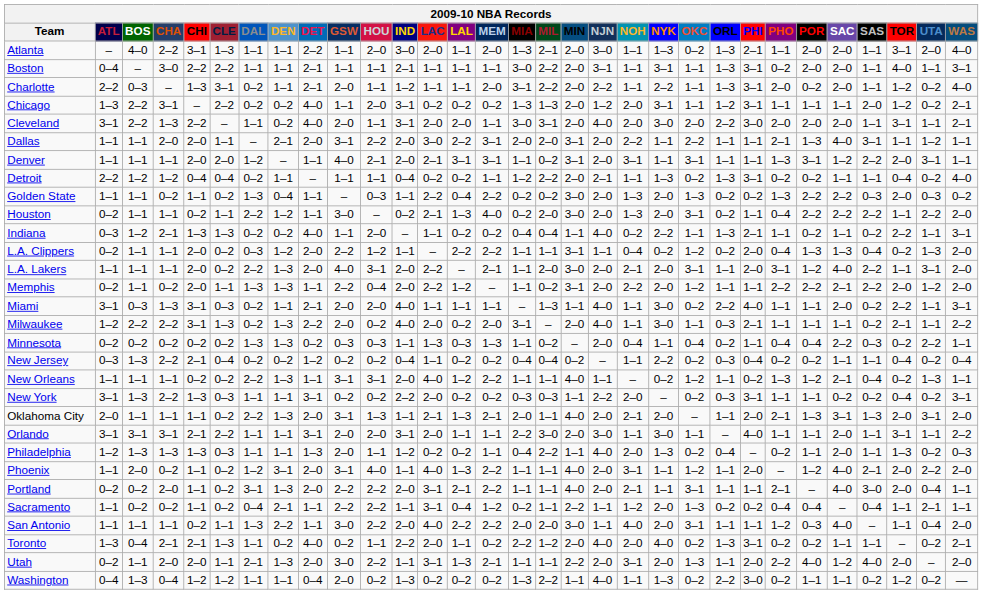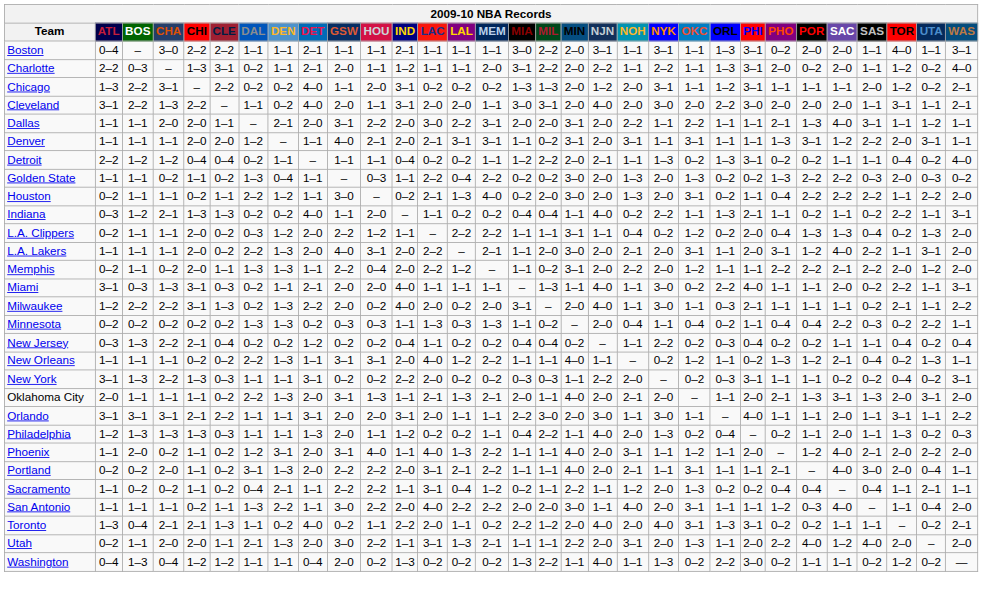 <table class="wikitable mw-collapsible mw-collapsed" style="font-size:86%; text-align:center;">
 <tr>
 <th colspan=31>2009-10 NBA Records</th>
 </tr>
 <tr>
 <th width=100>Team</th>
 <th style="background:#00004d;color:#C41E3a;width=35">ATL</th>
 <th style="background:#006400;color:#FFFFFF;width=35">BOS</th>
 <th style="background:#253E6A;color:#DF5106;width=35">CHA</th>
 <th style="background:#FF0000;color:#000000;width=35">CHI</th>
 <th style="background:#9F1F32;color:#001D43;width=35">CLE</th>
 <th style="background:#0055BA;color:#898D8F;width=35">DAL</th>
 <th style="background:#4C92CC;color:#FDB827;width=35">DEN</th>
 <th style="background:#006BB7;color:#ED164B;width=35">DET</th>
 <th style="background:#072E63;color:#DC5A34;width=35">GSW</th>
 <th style="background:#D31145;color:#CBD4D8;width=35">HOU</th>
 <th style="background:#000080;color:#FFD700;width=35">IND</th>
 <th style="background:#F9160D;color:#1A2E8B;width=35">LAC</th>
 <th style="background:#800080;color:#FFD700;width=35">LAL</th>
 <th style="background:#00265B;color:#BAD1EB;width=35">MEM</th>
 <th style="background:#000000;color:#8B0000;width=35">MIA</th>
 <th style="background:#00471B;color:#AC1A2F;width=35">MIL</th>
 <th style="background:#044D80;color:#000000;width=35">MIN</th>
 <th style="background:#12305B;color:#C4CED4;width=35">NJN</th>
 <th style="background:#0093B1;color:#FDB827;width=35">NOH</th>
 <th style="background:#0000FF;color:#FF8C00;width=35">NYK</th>
 <th style="background:#007DC3;color:#F05033;width=35">OKC</th>
 <th style="background:#0000FF;color:#000000;width=35">ORL</th>
 <th style="background:#FF0000;color:#0000FF;width=35">PHI</th>
 <th style="background:#800080;color:#FF4500;width=35">PHO</th>
 <th style="background:#000000;color:#FF0000;width=35">POR</th>
 <th style="background:#6846A8;color:#FFFFFF;width=35">SAC</th>
 <th style="background:#000000;color:#C0C0C0;width=35">SAS</th>
 <th style="background:#FF0000;color:#000000;width=35">TOR</th>
 <th style="background:#042A5C;color:#4C8ECC;width=35">UTA</th>
 <th style="background:#044D7D;color:#BC7A44;width=35">WAS</th>
-</tr>
-<tr>
-<td style="text-align:left;"><a href='#'>Atlanta</a></td>
-<td>–</td>
-<td>4–0</td>
-<td>2–2</td>
-<td>3–1</td>
-<td>1–3</td>
-<td>1–1</td>
-<td>1–1</td>
-<td>2–2</td>
-<td>1–1</td>
-<td>2–0</td>
-<td>3–0</td>
-<td>2–0</td>
-<td>1–1</td>
-<td>2–0</td>
-<td>1–3</td>
-<td>2–1</td>
-<td>2–0</td>
-<td>3–0</td>
-<td>1–1</td>
-<td>1–3</td>
-<td>0–2</td>
-<td>1–3</td>
-<td>2–1</td>
-<td>1–1</td>
-<td>2–0</td>
-<td>2–0</td>
-<td>1–1</td>
-<td>3–1</td>
-<td>2–0</td>
-<td>4–0</td>
 </tr>
 <tr>
 <td style="text-align:left;"><a href='#'>Boston</a></td>
 <td>0–4</td>
 <td>–</td>
 <td>3–0</td>
 <td>2–2</td>
 <td>2–2</td>
 <td>1–1</td>
 <td>1–1</td>
 <td>2–1</td>
 <td>1–1</td>
 <td>1–1</td>
 <td>2–1</td>
 <td>1–1</td>
 <td>1–1</td>
 <td>1–1</td>
 <td>3–0</td>
 <td>2–2</td>
 <td>2–0</td>
 <td>3–1</td>
 <td>1–1</td>
 <td>3–1</td>
 <td>1–1</td>
 <td>1–3</td>
 <td>3–1</td>
 <td>0–2</td>
 <td>2–0</td>
 <td>2–0</td>
 <td>1–1</td>
 <td>4–0</td>
 <td>1–1</td>
 <td>3–1</td>
 </tr>
 <tr>
 <td style="text-align:left;"><a href='#'>Charlotte</a></td>
 <td>2–2</td>
 <td>0–3</td>
 <td>–</td>
 <td>1–3</td>
 <td>3–1</td>
 <td>0–2</td>
 <td>1–1</td>
 <td>2–1</td>
 <td>2–0</td>
 <td>1–1</td>
 <td>1–2</td>
 <td>1–1</td>
 <td>1–1</td>
 <td>2–0</td>
 <td>3–1</td>
 <td>2–2</td>
 <td>2–0</td>
 <td>2–2</td>
 <td>1–1</td>
 <td>2–2</td>
 <td>1–1</td>
 <td>1–3</td>
 <td>3–1</td>
 <td>2–0</td>
 <td>0–2</td>
 <td>2–0</td>
 <td>1–1</td>
 <td>1–2</td>
 <td>0–2</td>
 <td>4–0</td>
 </tr>
 <tr>
 <td style="text-align:left;"><a href='#'>Chicago</a></td>
 <td>1–3</td>
 <td>2–2</td>
 <td>3–1</td>
 <td>–</td>
 <td>2–2</td>
 <td>0–2</td>
 <td>0–2</td>
 <td>4–0</td>
 <td>1–1</td>
 <td>2–0</td>
 <td>3–1</td>
 <td>0–2</td>
 <td>0–2</td>
 <td>0–2</td>
 <td>1–3</td>
 <td>1–3</td>
 <td>2–0</td>
 <td>1–2</td>
 <td>2–0</td>
 <td>3–1</td>
 <td>1–1</td>
 <td>1–2</td>
 <td>3–1</td>
 <td>1–1</td>
 <td>1–1</td>
 <td>1–1</td>
 <td>2–0</td>
 <td>1–2</td>
 <td>0–2</td>
 <td>2–1</td>
 </tr>
 <tr>
 <td style="text-align:left;"><a href='#'>Cleveland</a></td>
 <td>3–1</td>
 <td>2–2</td>
 <td>1–3</td>
 <td>2–2</td>
 <td>–</td>
 <td>1–1</td>
 <td>0–2</td>
 <td>4–0</td>
 <td>2–0</td>
 <td>1–1</td>
 <td>3–1</td>
 <td>2–0</td>
 <td>2–0</td>
 <td>1–1</td>
 <td>3–0</td>
 <td>3–1</td>
 <td>2–0</td>
 <td>4–0</td>
 <td>2–0</td>
 <td>3–0</td>
 <td>2–0</td>
 <td>2–2</td>
 <td>3–0</td>
 <td>2–0</td>
 <td>2–0</td>
 <td>2–0</td>
 <td>1–1</td>
 <td>3–1</td>
 <td>1–1</td>
 <td>2–1</td>
 </tr>
 <tr>
 <td style="text-align:left;"><a href='#'>Dallas</a></td>
 <td>1–1</td>
 <td>1–1</td>
 <td>2–0</td>
 <td>2–0</td>
 <td>1–1</td>
 <td>–</td>
 <td>2–1</td>
 <td>2–0</td>
 <td>3–1</td>
 <td>2–2</td>
 <td>2–0</td>
 <td>3–0</td>
 <td>2–2</td>
 <td>3–1</td>
 <td>2–0</td>
 <td>2–0</td>
 <td>3–1</td>
 <td>2–0</td>
 <td>2–2</td>
 <td>1–1</td>
 <td>2–2</td>
 <td>1–1</td>
 <td>1–1</td>
 <td>2–1</td>
 <td>1–3</td>
 <td>4–0</td>
 <td>3–1</td>
 <td>1–1</td>
 <td>1–2</td>
 <td>1–1</td>
 </tr>
 <tr>
 <td style="text-align:left;"><a href='#'>Denver</a></td>
 <td>1–1</td>
 <td>1–1</td>
 <td>1–1</td>
 <td>2–0</td>
 <td>2–0</td>
 <td>1–2</td>
 <td>–</td>
 <td>1–1</td>
 <td>4–0</td>
 <td>2–1</td>
 <td>2–0</td>
 <td>2–1</td>
 <td>3–1</td>
 <td>3–1</td>
 <td>1–1</td>
 <td>0–2</td>
 <td>3–1</td>
 <td>2–0</td>
 <td>3–1</td>
 <td>1–1</td>
 <td>3–1</td>
 <td>1–1</td>
 <td>1–1</td>
 <td>1–3</td>
 <td>3–1</td>
 <td>1–2</td>
 <td>2–2</td>
 <td>2–0</td>
 <td>3–1</td>
 <td>1–1</td>
 </tr>
 <tr>
 <td style="text-align:left;"><a href='#'>Detroit</a></td>
 <td>2–2</td>
 <td>1–2</td>
 <td>1–2</td>
 <td>0–4</td>
 <td>0–4</td>
 <td>0–2</td>
 <td>1–1</td>
 <td>–</td>
 <td>1–1</td>
 <td>1–1</td>
 <td>0–4</td>
 <td>0–2</td>
 <td>0–2</td>
 <td>1–1</td>
 <td>1–2</td>
 <td>2–2</td>
 <td>2–0</td>
 <td>2–1</td>
 <td>1–1</td>
 <td>1–3</td>
 <td>0–2</td>
 <td>1–3</td>
 <td>3–1</td>
 <td>0–2</td>
 <td>0–2</td>
 <td>1–1</td>
 <td>1–1</td>
 <td>0–4</td>
 <td>0–2</td>
 <td>4–0</td>
 </tr>
 <tr>
 <td style="text-align:left;"><a href='#'>Golden State</a></td>
 <td>1–1</td>
 <td>1–1</td>
 <td>0–2</td>
 <td>1–1</td>
 <td>0–2</td>
 <td>1–3</td>
 <td>0–4</td>
 <td>1–1</td>
 <td>–</td>
 <td>0–3</td>
 <td>1–1</td>
 <td>2–2</td>
 <td>0–4</td>
 <td>2–2</td>
 <td>0–2</td>
 <td>0–2</td>
 <td>3–0</td>
 <td>2–0</td>
 <td>1–3</td>
 <td>2–0</td>
 <td>1–3</td>
 <td>0–2</td>
 <td>0–2</td>
 <td>1–3</td>
 <td>2–2</td>
 <td>2–2</td>
 <td>0–3</td>
 <td>2–0</td>
 <td>0–3</td>
 <td>0–2</td>
 </tr>
 <tr>
 <td style="text-align:left;"><a href='#'>Houston</a></td>
 <td>0–2</td>
 <td>1–1</td>
 <td>1–1</td>
 <td>0–2</td>
 <td>1–1</td>
 <td>2–2</td>
 <td>1–2</td>
 <td>1–1</td>
 <td>3–0</td>
 <td>–</td>
 <td>0–2</td>
 <td>2–1</td>
 <td>1–3</td>
 <td>4–0</td>
 <td>0–2</td>
 <td>2–0</td>
 <td>3–0</td>
 <td>2–0</td>
 <td>1–3</td>
 <td>2–0</td>
 <td>3–1</td>
 <td>0–2</td>
 <td>1–1</td>
 <td>0–4</td>
 <td>2–2</td>
 <td>2–2</td>
 <td>2–2</td>
 <td>1–1</td>
 <td>2–2</td>
 <td>2–0</td>
 </tr>
 <tr>
 <td style="text-align:left;"><a href='#'>Indiana</a></td>
 <td>0–3</td>
 <td>1–2</td>
 <td>2–1</td>
 <td>1–3</td>
 <td>1–3</td>
 <td>0–2</td>
 <td>0–2</td>
 <td>4–0</td>
 <td>1–1</td>
 <td>2–0</td>
 <td>–</td>
 <td>1–1</td>
 <td>0–2</td>
 <td>0–2</td>
 <td>0–4</td>
 <td>0–4</td>
 <td>1–1</td>
 <td>4–0</td>
 <td>0–2</td>
 <td>2–2</td>
 <td>1–1</td>
 <td>1–3</td>
 <td>2–1</td>
 <td>1–1</td>
 <td>0–2</td>
 <td>1–1</td>
 <td>0–2</td>
 <td>2–2</td>
 <td>1–1</td>
 <td>3–1</td>
 </tr>
 <tr>
 <td style="text-align:left;"><a href='#'>L.A. Clippers</a></td>
 <td>0–2</td>
 <td>1–1</td>
 <td>1–1</td>
 <td>2–0</td>
 <td>0–2</td>
 <td>0–3</td>
 <td>1–2</td>
 <td>2–0</td>
 <td>2–2</td>
 <td>1–2</td>
 <td>1–1</td>
 <td>–</td>
 <td>2–2</td>
 <td>2–2</td>
 <td>1–1</td>
 <td>1–1</td>
 <td>3–1</td>
 <td>1–1</td>
 <td>0–4</td>
 <td>0–2</td>
 <td>1–2</td>
 <td>0–2</td>
 <td>2–0</td>
 <td>0–4</td>
 <td>1–3</td>
 <td>1–3</td>
 <td>0–4</td>
 <td>0–2</td>
 <td>1–3</td>
 <td>2–0</td>
 </tr>
 <tr>
 <td style="text-align:left;"><a href='#'>L.A. Lakers</a></td>
 <td>1–1</td>
 <td>1–1</td>
 <td>1–1</td>
 <td>2–0</td>
 <td>0–2</td>
 <td>2–2</td>
 <td>1–3</td>
 <td>2–0</td>
 <td>4–0</td>
 <td>3–1</td>
 <td>2–0</td>
 <td>2–2</td>
 <td>–</td>
 <td>2–1</td>
 <td>1–1</td>
 <td>2–0</td>
 <td>3–0</td>
 <td>2–0</td>
 <td>2–1</td>
 <td>2–0</td>
 <td>3–1</td>
 <td>1–1</td>
 <td>2–0</td>
 <td>3–1</td>
 <td>1–2</td>
 <td>4–0</td>
 <td>2–2</td>
 <td>1–1</td>
 <td>3–1</td>
 <td>2–0</td>
 </tr>
 <tr>
 <td style="text-align:left;"><a href='#'>Memphis</a></td>
 <td>0–2</td>
 <td>1–1</td>
 <td>0–2</td>
 <td>2–0</td>
 <td>1–1</td>
 <td>1–3</td>
 <td>1–3</td>
 <td>1–1</td>
 <td>2–2</td>
 <td>0–4</td>
 <td>2–0</td>
 <td>2–2</td>
 <td>1–2</td>
 <td>–</td>
 <td>1–1</td>
 <td>0–2</td>
 <td>3–1</td>
 <td>2–0</td>
 <td>2–2</td>
 <td>2–0</td>
 <td>1–2</td>
 <td>1–1</td>
 <td>1–1</td>
 <td>2–2</td>
 <td>2–2</td>
 <td>2–1</td>
 <td>2–2</td>
 <td>2–0</td>
 <td>1–2</td>
 <td>2–0</td>
 </tr>
 <tr>
 <td style="text-align:left;"><a href='#'>Miami</a></td>
 <td>3–1</td>
 <td>0–3</td>
 <td>1–3</td>
 <td>3–1</td>
 <td>0–3</td>
 <td>0–2</td>
 <td>1–1</td>
 <td>2–1</td>
 <td>2–0</td>
 <td>2–0</td>
 <td>4–0</td>
 <td>1–1</td>
 <td>1–1</td>
 <td>1–1</td>
 <td>–</td>
 <td>1–3</td>
 <td>1–1</td>
 <td>4–0</td>
 <td>1–1</td>
 <td>3–0</td>
 <td>0–2</td>
 <td>2–2</td>
 <td>4–0</td>
 <td>1–1</td>
 <td>1–1</td>
 <td>2–0</td>
 <td>0–2</td>
 <td>2–2</td>
 <td>1–1</td>
 <td>3–1</td>
 </tr>
 <tr>
 <td style="text-align:left;"><a href='#'>Milwaukee</a></td>
 <td>1–2</td>
 <td>2–2</td>
 <td>2–2</td>
 <td>3–1</td>
 <td>1–3</td>
 <td>0–2</td>
 <td>1–3</td>
 <td>2–2</td>
 <td>2–0</td>
 <td>0–2</td>
 <td>4–0</td>
 <td>2–0</td>
 <td>0–2</td>
 <td>2–0</td>
 <td>3–1</td>
 <td>–</td>
 <td>2–0</td>
 <td>4–0</td>
 <td>1–1</td>
 <td>3–0</td>
 <td>1–1</td>
 <td>0–3</td>
 <td>2–1</td>
 <td>1–1</td>
 <td>1–1</td>
 <td>1–1</td>
 <td>0–2</td>
 <td>2–1</td>
 <td>1–1</td>
 <td>2–2</td>
 </tr>
 <tr>
 <td style="text-align:left;"><a href='#'>Minnesota</a></td>
 <td>0–2</td>
 <td>0–2</td>
 <td>0–2</td>
 <td>0–2</td>
 <td>0–2</td>
 <td>1–3</td>
 <td>1–3</td>
 <td>0–2</td>
 <td>0–3</td>
 <td>0–3</td>
 <td>1–1</td>
 <td>1–3</td>
 <td>0–3</td>
 <td>1–3</td>
 <td>1–1</td>
 <td>0–2</td>
 <td>–</td>
 <td>2–0</td>
 <td>0–4</td>
 <td>1–1</td>
 <td>0–4</td>
 <td>0–2</td>
 <td>1–1</td>
 <td>0–4</td>
 <td>0–4</td>
 <td>2–2</td>
 <td>0–3</td>
 <td>0–2</td>
 <td>2–2</td>
 <td>1–1</td>
 </tr>
 <tr>
 <td style="text-align:left;"><a href='#'>New Jersey</a></td>
 <td>0–3</td>
 <td>1–3</td>
 <td>2–2</td>
 <td>2–1</td>
 <td>0–4</td>
 <td>0–2</td>
 <td>0–2</td>
 <td>1–2</td>
 <td>0–2</td>
 <td>0–2</td>
 <td>0–4</td>
 <td>1–1</td>
 <td>0–2</td>
 <td>0–2</td>
 <td>0–4</td>
 <td>0–4</td>
 <td>0–2</td>
 <td>–</td>
 <td>1–1</td>
 <td>2–2</td>
 <td>0–2</td>
 <td>0–3</td>
 <td>0–4</td>
 <td>0–2</td>
 <td>0–2</td>
 <td>1–1</td>
 <td>1–1</td>
 <td>0–4</td>
 <td>0–2</td>
 <td>0–4</td>
 </tr>
 <tr>
 <td style="text-align:left;"><a href='#'>New Orleans</a></td>
 <td>1–1</td>
 <td>1–1</td>
 <td>1–1</td>
 <td>0–2</td>
 <td>0–2</td>
 <td>2–2</td>
 <td>1–3</td>
 <td>1–1</td>
 <td>3–1</td>
 <td>3–1</td>
 <td>2–0</td>
 <td>4–0</td>
 <td>1–2</td>
 <td>2–2</td>
 <td>1–1</td>
 <td>1–1</td>
 <td>4–0</td>
 <td>1–1</td>
 <td>–</td>
 <td>0–2</td>
 <td>1–2</td>
 <td>1–1</td>
 <td>0–2</td>
 <td>1–3</td>
 <td>1–2</td>
 <td>2–1</td>
 <td>0–4</td>
 <td>0–2</td>
 <td>1–3</td>
 <td>1–1</td>
 </tr>
 <tr>
 <td style="text-align:left;"><a href='#'>New York</a></td>
 <td>3–1</td>
 <td>1–3</td>
 <td>2–2</td>
 <td>1–3</td>
 <td>0–3</td>
 <td>1–1</td>
 <td>1–1</td>
 <td>3–1</td>
 <td>0–2</td>
 <td>0–2</td>
 <td>2–2</td>
 <td>2–0</td>
 <td>0–2</td>
 <td>0–2</td>
 <td>0–3</td>
 <td>0–3</td>
 <td>1–1</td>
 <td>2–2</td>
 <td>2–0</td>
 <td>–</td>
 <td>0–2</td>
 <td>0–3</td>
 <td>3–1</td>
 <td>1–1</td>
 <td>1–1</td>
 <td>0–2</td>
 <td>0–2</td>
 <td>0–4</td>
 <td>0–2</td>
 <td>3–1</td>
 </tr>
 <tr>
 <td style="text-align:left;">Oklahoma City</td>
 <td>2–0</td>
 <td>1–1</td>
 <td>1–1</td>
 <td>1–1</td>
 <td>0–2</td>
 <td>2–2</td>
 <td>1–3</td>
 <td>2–0</td>
 <td>3–1</td>
 <td>1–3</td>
 <td>1–1</td>
 <td>2–1</td>
 <td>1–3</td>
 <td>2–1</td>
 <td>2–0</td>
 <td>1–1</td>
 <td>4–0</td>
 <td>2–0</td>
 <td>2–1</td>
 <td>2–0</td>
 <td>–</td>
 <td>1–1</td>
 <td>2–0</td>
 <td>2–1</td>
 <td>1–3</td>
 <td>3–1</td>
 <td>1–3</td>
 <td>2–0</td>
 <td>3–1</td>
 <td>2–0</td>
 </tr>
 <tr>
 <td style="text-align:left;"><a href='#'>Orlando</a></td>
 <td>3–1</td>
 <td>3–1</td>
 <td>3–1</td>
 <td>2–1</td>
 <td>2–2</td>
 <td>1–1</td>
 <td>1–1</td>
 <td>3–1</td>
 <td>2–0</td>
 <td>2–0</td>
 <td>3–1</td>
 <td>2–0</td>
 <td>1–1</td>
 <td>1–1</td>
 <td>2–2</td>
 <td>3–0</td>
 <td>2–0</td>
 <td>3–0</td>
 <td>1–1</td>
 <td>3–0</td>
 <td>1–1</td>
 <td>–</td>
 <td>4–0</td>
 <td>1–1</td>
 <td>1–1</td>
 <td>2–0</td>
 <td>1–1</td>
 <td>3–1</td>
 <td>1–1</td>
 <td>2–2</td>
 </tr>
 <tr>
 <td style="text-align:left;"><a href='#'>Philadelphia</a></td>
 <td>1–2</td>
 <td>1–3</td>
 <td>1–3</td>
 <td>1–3</td>
 <td>0–3</td>
 <td>1–1</td>
 <td>1–1</td>
 <td>1–3</td>
 <td>2–0</td>
 <td>1–1</td>
 <td>1–2</td>
 <td>0–2</td>
 <td>0–2</td>
 <td>1–1</td>
 <td>0–4</td>
 <td>2–2</td>
 <td>1–1</td>
 <td>4–0</td>
 <td>2–0</td>
 <td>1–3</td>
 <td>0–2</td>
 <td>0–4</td>
 <td>–</td>
 <td>0–2</td>
 <td>1–1</td>
 <td>2–0</td>
 <td>1–1</td>
 <td>1–3</td>
 <td>0–2</td>
 <td>0–3</td>
 </tr>
 <tr>
 <td style="text-align:left;"><a href='#'>Phoenix</a></td>
 <td>1–1</td>
 <td>2–0</td>
 <td>0–2</td>
 <td>1–1</td>
 <td>0–2</td>
 <td>1–2</td>
 <td>3–1</td>
 <td>2–0</td>
 <td>3–1</td>
 <td>4–0</td>
 <td>1–1</td>
 <td>4–0</td>
 <td>1–3</td>
 <td>2–2</td>
 <td>1–1</td>
 <td>1–1</td>
 <td>4–0</td>
 <td>2–0</td>
 <td>3–1</td>
 <td>1–1</td>
 <td>1–2</td>
 <td>1–1</td>
 <td>2–0</td>
 <td>–</td>
 <td>1–2</td>
 <td>4–0</td>
 <td>2–1</td>
 <td>2–0</td>
 <td>2–2</td>
 <td>2–0</td>
 </tr>
 <tr>
 <td style="text-align:left;"><a href='#'>Portland</a></td>
 <td>0–2</td>
 <td>0–2</td>
 <td>2–0</td>
 <td>1–1</td>
 <td>0–2</td>
 <td>3–1</td>
 <td>1–3</td>
 <td>2–0</td>
 <td>2–2</td>
 <td>2–2</td>
 <td>2–0</td>
 <td>3–1</td>
 <td>2–1</td>
 <td>2–2</td>
 <td>1–1</td>
 <td>1–1</td>
 <td>4–0</td>
 <td>2–0</td>
 <td>2–1</td>
 <td>1–1</td>
 <td>3–1</td>
 <td>1–1</td>
 <td>1–1</td>
 <td>2–1</td>
 <td>–</td>
 <td>4–0</td>
 <td>3–0</td>
 <td>2–0</td>
 <td>0–4</td>
 <td>1–1</td>
 </tr>
 <tr>
 <td style="text-align:left;"><a href='#'>Sacramento</a></td>
 <td>1–1</td>
 <td>0–2</td>
 <td>0–2</td>
 <td>1–1</td>
 <td>0–2</td>
 <td>0–4</td>
 <td>2–1</td>
 <td>1–1</td>
 <td>2–2</td>
 <td>2–2</td>
 <td>1–1</td>
 <td>3–1</td>
 <td>0–4</td>
 <td>1–2</td>
 <td>0–2</td>
 <td>1–1</td>
 <td>2–2</td>
 <td>1–1</td>
 <td>1–2</td>
 <td>2–0</td>
 <td>1–3</td>
 <td>0–2</td>
 <td>0–2</td>
 <td>0–4</td>
 <td>0–4</td>
 <td>–</td>
 <td>0–4</td>
 <td>1–1</td>
 <td>2–1</td>
 <td>1–1</td>
 </tr>
 <tr>
 <td style="text-align:left;"><a href='#'>San Antonio</a></td>
 <td>1–1</td>
 <td>1–1</td>
 <td>1–1</td>
 <td>0–2</td>
 <td>1–1</td>
 <td>1–3</td>
 <td>2–2</td>
 <td>1–1</td>
 <td>3–0</td>
 <td>2–2</td>
 <td>2–0</td>
 <td>4–0</td>
 <td>2–2</td>
 <td>2–2</td>
 <td>2–0</td>
 <td>2–0</td>
 <td>3–0</td>
 <td>1–1</td>
 <td>4–0</td>
 <td>2–0</td>
 <td>3–1</td>
 <td>1–1</td>
 <td>1–1</td>
 <td>1–2</td>
 <td>0–3</td>
 <td>4–0</td>
 <td>–</td>
 <td>1–1</td>
 <td>0–4</td>
 <td>2–0</td>
 </tr>
 <tr>
 <td style="text-align:left;"><a href='#'>Toronto</a></td>
 <td>1–3</td>
 <td>0–4</td>
 <td>2–1</td>
 <td>2–1</td>
 <td>1–3</td>
 <td>1–1</td>
 <td>0–2</td>
 <td>4–0</td>
 <td>0–2</td>
 <td>1–1</td>
 <td>2–2</td>
 <td>2–0</td>
 <td>1–1</td>
 <td>0–2</td>
 <td>2–2</td>
 <td>1–2</td>
 <td>2–0</td>
 <td>4–0</td>
 <td>2–0</td>
 <td>4–0</td>
-<td>0–2</td>
+<td>3–1</td>
 <td>1–3</td>
 <td>3–1</td>
 <td>0–2</td>
 <td>0–2</td>
 <td>1–1</td>
 <td>1–1</td>
 <td>–</td>
 <td>0–2</td>
 <td>2–1</td>
 </tr>
 <tr>
 <td style="text-align:left;"><a href='#'>Utah</a></td>
 <td>0–2</td>
 <td>1–1</td>
 <td>2–0</td>
 <td>2–0</td>
 <td>1–1</td>
 <td>2–1</td>
 <td>1–3</td>
 <td>2–0</td>
 <td>3–0</td>
 <td>2–2</td>
 <td>1–1</td>
 <td>3–1</td>
 <td>1–3</td>
 <td>2–1</td>
 <td>1–1</td>
 <td>1–1</td>
 <td>2–2</td>
 <td>2–0</td>
 <td>3–1</td>
 <td>2–0</td>
 <td>1–3</td>
 <td>1–1</td>
 <td>2–0</td>
 <td>2–2</td>
 <td>4–0</td>
 <td>1–2</td>
 <td>4–0</td>
 <td>2–0</td>
 <td>–</td>
 <td>2–0</td>
 </tr>
 <tr>
 <td style="text-align:left;"><a href='#'>Washington</a></td>
 <td>0–4</td>
 <td>1–3</td>
 <td>0–4</td>
 <td>1–2</td>
 <td>1–2</td>
 <td>1–1</td>
 <td>1–1</td>
 <td>0–4</td>
 <td>2–0</td>
 <td>0–2</td>
 <td>1–3</td>
 <td>0–2</td>
 <td>0–2</td>
 <td>0–2</td>
 <td>1–3</td>
 <td>2–2</td>
 <td>1–1</td>
 <td>4–0</td>
 <td>1–1</td>
 <td>1–3</td>
 <td>0–2</td>
 <td>2–2</td>
 <td>3–0</td>
 <td>0–2</td>
 <td>1–1</td>
 <td>1–1</td>
 <td>0–2</td>
 <td>1–2</td>
 <td>0–2</td>
 <td>—</td>
 </tr>
 </table>
